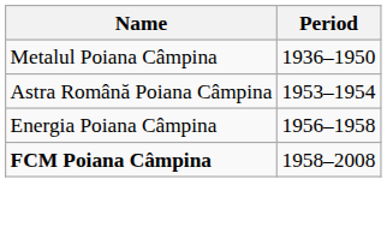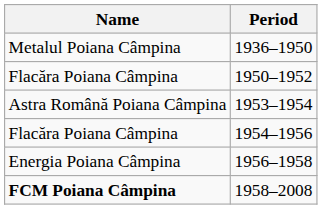 <table class="wikitable" style="font-size:95%; text-align: left;">
 <tr>
 <th>Name </th>
 <th>Period</th>
 </tr>
 <tr>
 <td>Metalul Poiana Câmpina</td>
 <td>1936–1950</td>
 </tr>
 <tr>
+<td>Flacăra Poiana Câmpina</td>
+<td>1950–1952</td>
+</tr>
+<tr>
 <td>Astra Română Poiana Câmpina</td>
 <td>1953–1954</td>
+</tr>
+<tr>
+<td>Flacăra Poiana Câmpina</td>
+<td>1954–1956</td>
 </tr>
 <tr>
 <td>Energia Poiana Câmpina</td>
 <td>1956–1958</td>
 </tr>
 <tr>
 <td><strong>FCM Poiana Câmpina</strong></td>
 <td>1958–2008</td>
 </tr>
 </table>
